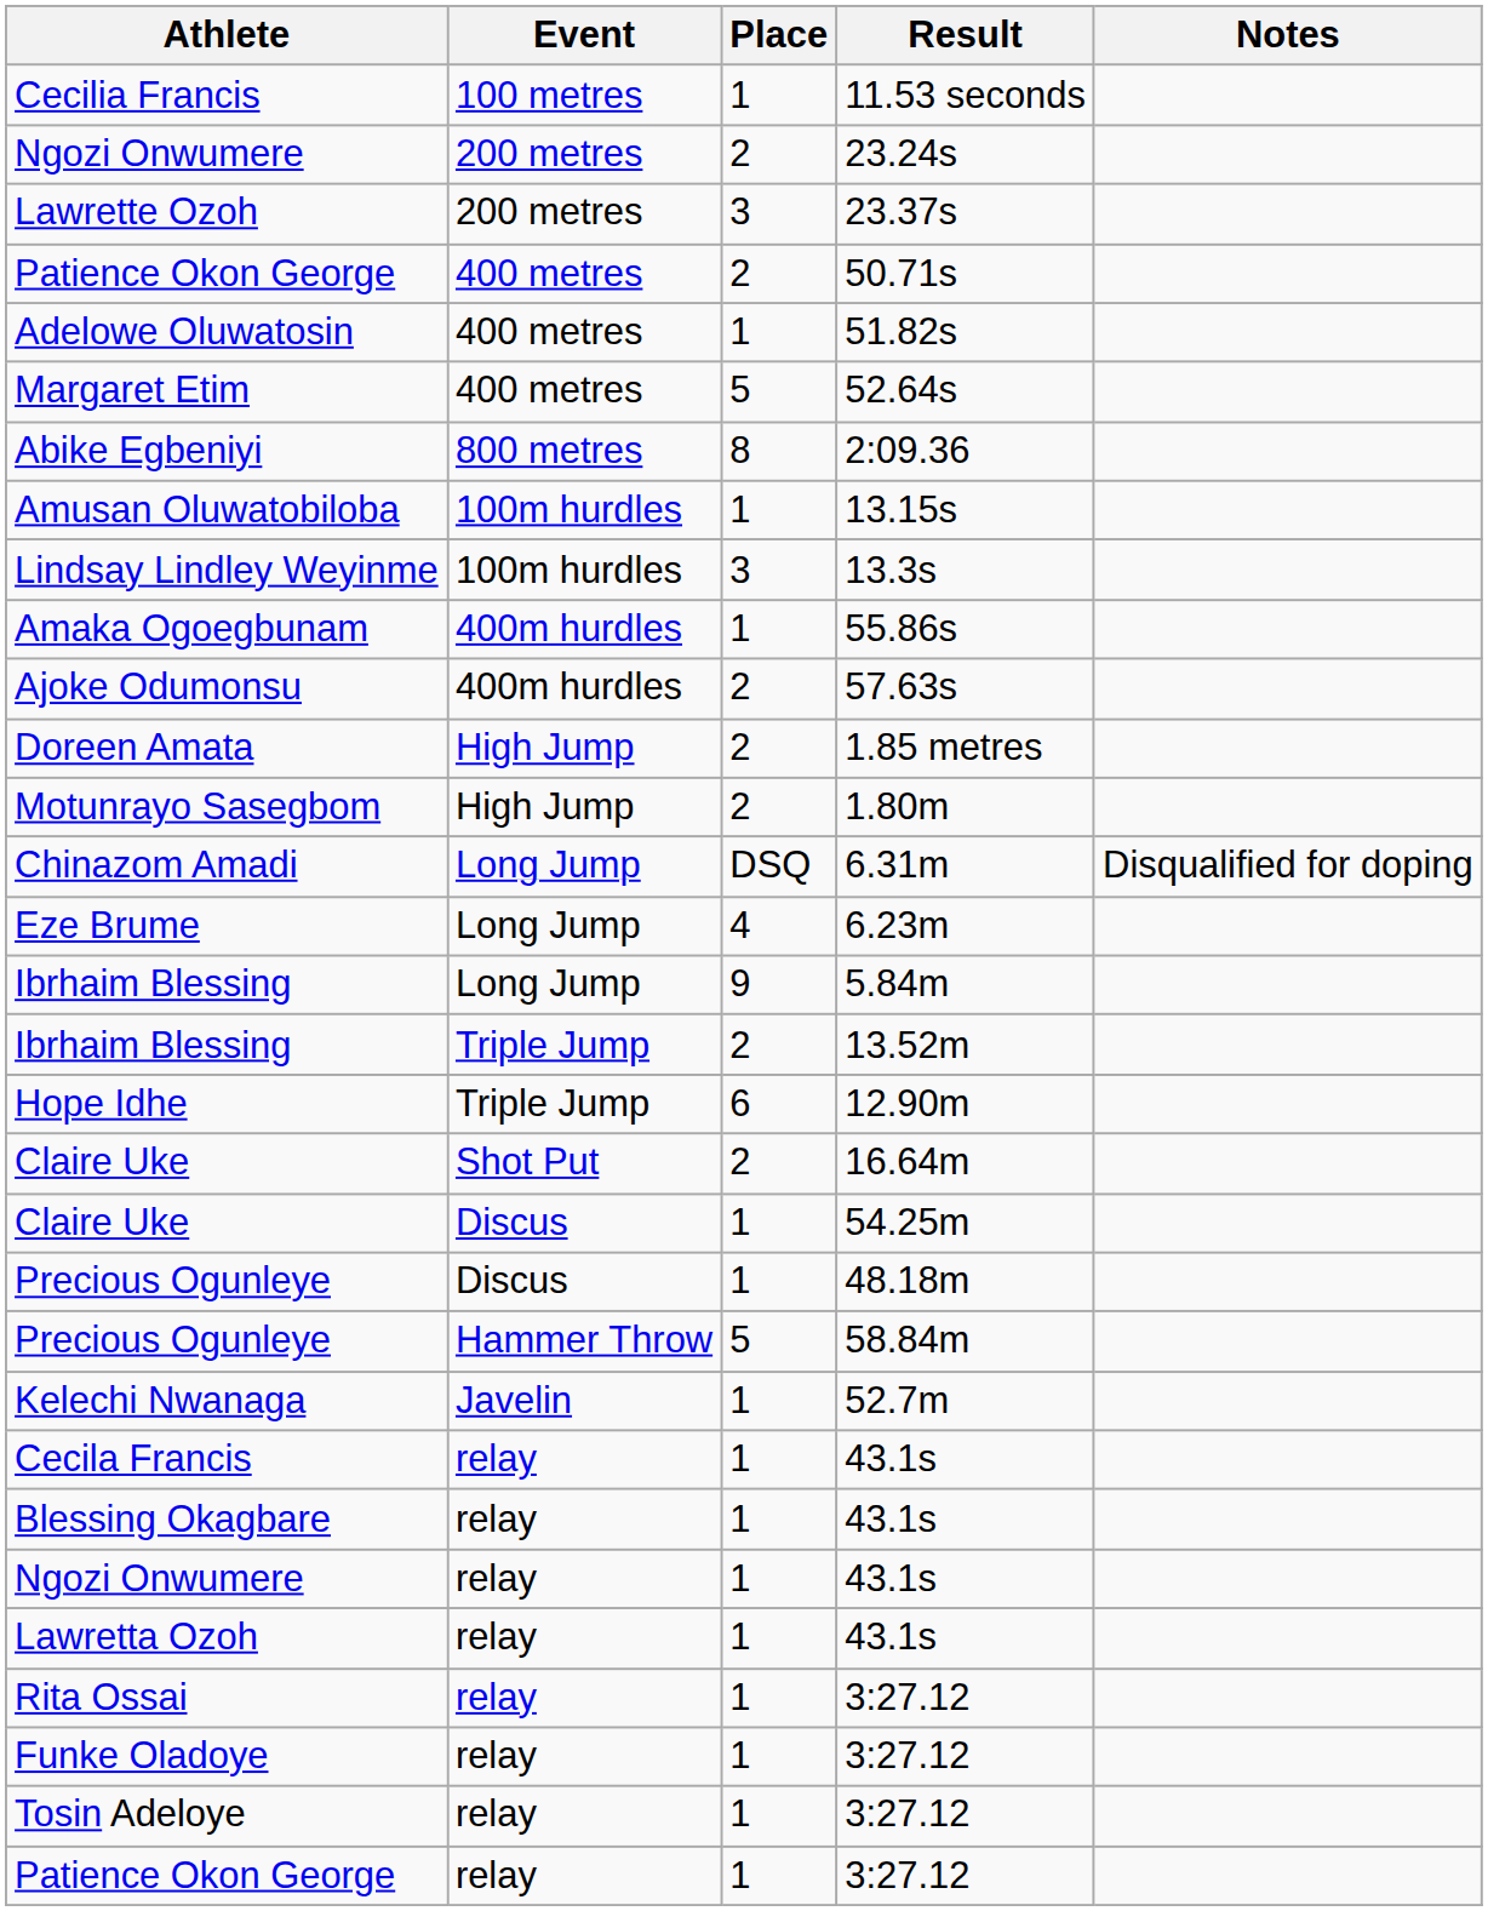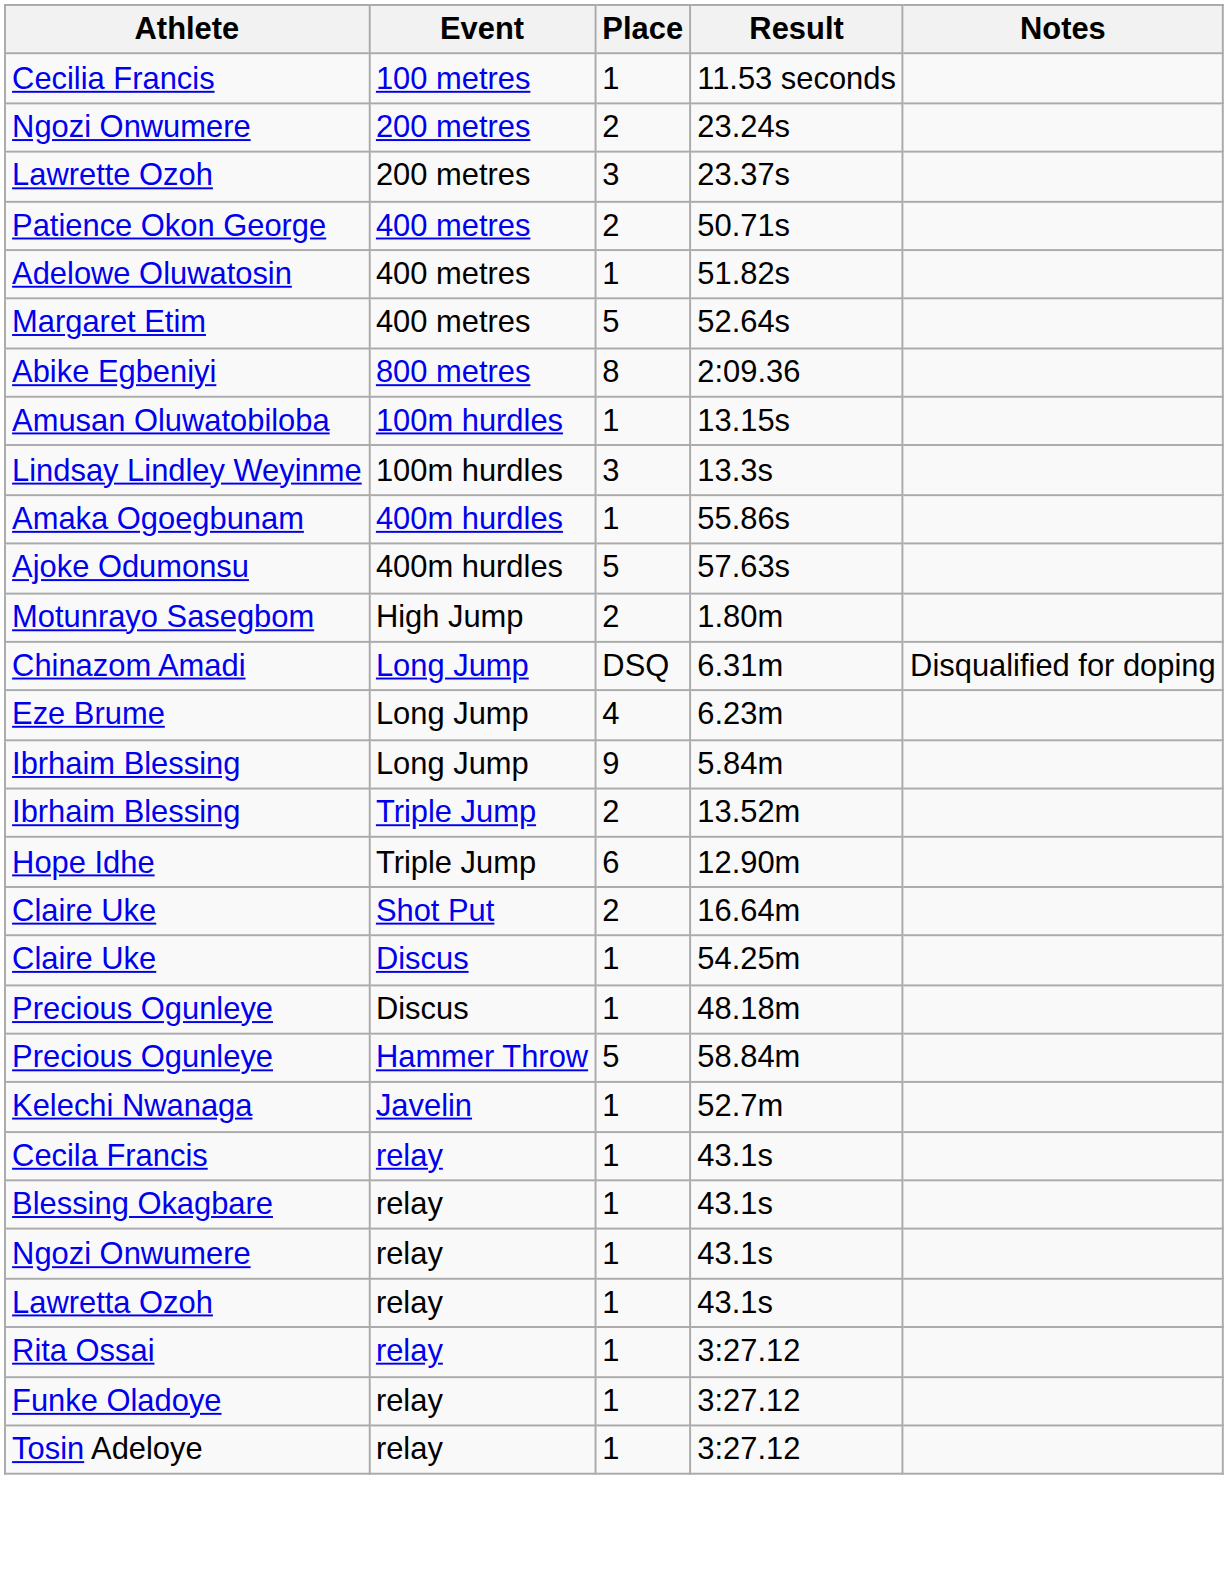 <table class="wikitable sortable">
 <tr>
 <th>Athlete</th>
 <th>Event</th>
 <th>Place</th>
 <th>Result</th>
 <th>Notes</th>
 </tr>
 <tr>
 <td><a href='#'>Cecilia Francis</a></td>
 <td><a href='#'>100 metres</a></td>
 <td>1</td>
 <td>11.53 seconds</td>
 <td></td>
 </tr>
 <tr>
 <td><a href='#'>Ngozi Onwumere</a></td>
 <td><a href='#'>200 metres</a></td>
 <td>2</td>
 <td>23.24s</td>
 <td></td>
 </tr>
 <tr>
 <td><a href='#'>Lawrette Ozoh</a></td>
 <td>200 metres</td>
 <td>3</td>
 <td>23.37s</td>
 <td></td>
 </tr>
 <tr>
 <td><a href='#'>Patience Okon George</a></td>
 <td><a href='#'>400 metres</a></td>
 <td>2</td>
 <td>50.71s</td>
 <td></td>
 </tr>
 <tr>
 <td><a href='#'>Adelowe Oluwatosin</a></td>
 <td>400 metres</td>
 <td>1</td>
 <td>51.82s</td>
 <td></td>
 </tr>
 <tr>
 <td><a href='#'>Margaret Etim</a></td>
 <td>400 metres</td>
 <td>5</td>
 <td>52.64s</td>
 <td></td>
 </tr>
 <tr>
 <td><a href='#'>Abike Egbeniyi</a></td>
 <td><a href='#'>800 metres</a></td>
 <td>8</td>
 <td>2:09.36</td>
 <td></td>
 </tr>
 <tr>
 <td><a href='#'>Amusan Oluwatobiloba</a></td>
 <td><a href='#'>100m hurdles</a></td>
 <td>1</td>
 <td>13.15s</td>
 <td></td>
 </tr>
 <tr>
 <td><a href='#'>Lindsay Lindley Weyinme</a></td>
 <td>100m hurdles</td>
 <td>3</td>
 <td>13.3s</td>
 <td></td>
 </tr>
 <tr>
 <td><a href='#'>Amaka Ogoegbunam</a></td>
 <td><a href='#'>400m hurdles</a></td>
 <td>1</td>
 <td>55.86s</td>
 <td></td>
 </tr>
 <tr>
 <td><a href='#'>Ajoke Odumonsu</a></td>
 <td>400m hurdles</td>
-<td>2</td>
+<td>5</td>
 <td>57.63s</td>
-<td></td>
-</tr>
-<tr>
-<td><a href='#'>Doreen Amata</a></td>
-<td><a href='#'>High Jump</a></td>
-<td>2</td>
-<td>1.85 metres</td>
 <td></td>
 </tr>
 <tr>
 <td><a href='#'>Motunrayo Sasegbom</a></td>
 <td>High Jump</td>
 <td>2</td>
 <td>1.80m</td>
 <td></td>
 </tr>
 <tr>
 <td><a href='#'>Chinazom Amadi</a></td>
 <td><a href='#'>Long Jump</a></td>
 <td>DSQ</td>
 <td>6.31m</td>
 <td>Disqualified for doping</td>
 </tr>
 <tr>
 <td><a href='#'>Eze Brume</a></td>
 <td>Long Jump</td>
 <td>4</td>
 <td>6.23m</td>
 <td></td>
 </tr>
 <tr>
 <td><a href='#'>Ibrhaim Blessing</a></td>
 <td>Long Jump</td>
 <td>9</td>
 <td>5.84m</td>
 <td></td>
 </tr>
 <tr>
 <td><a href='#'>Ibrhaim Blessing</a></td>
 <td><a href='#'>Triple Jump</a></td>
 <td>2</td>
 <td>13.52m</td>
 <td></td>
 </tr>
 <tr>
 <td><a href='#'>Hope Idhe</a></td>
 <td>Triple Jump</td>
 <td>6</td>
 <td>12.90m</td>
 <td></td>
 </tr>
 <tr>
 <td><a href='#'>Claire Uke</a></td>
 <td><a href='#'>Shot Put</a></td>
 <td>2</td>
 <td>16.64m</td>
 <td></td>
 </tr>
 <tr>
 <td><a href='#'>Claire Uke</a></td>
 <td><a href='#'>Discus</a></td>
 <td>1</td>
 <td>54.25m</td>
 <td></td>
 </tr>
 <tr>
 <td><a href='#'>Precious Ogunleye</a></td>
 <td>Discus</td>
 <td>1</td>
 <td>48.18m</td>
 <td></td>
 </tr>
 <tr>
 <td><a href='#'>Precious Ogunleye</a></td>
 <td><a href='#'>Hammer Throw</a></td>
 <td>5</td>
 <td>58.84m</td>
 <td></td>
 </tr>
 <tr>
 <td><a href='#'>Kelechi Nwanaga</a></td>
 <td><a href='#'>Javelin</a></td>
 <td>1</td>
 <td>52.7m</td>
 <td></td>
 </tr>
 <tr>
 <td><a href='#'>Cecila Francis</a></td>
 <td><a href='#'> relay</a></td>
 <td>1</td>
 <td>43.1s</td>
 <td></td>
 </tr>
 <tr>
 <td><a href='#'>Blessing Okagbare</a></td>
 <td> relay</td>
 <td>1</td>
 <td>43.1s</td>
 <td></td>
 </tr>
 <tr>
 <td><a href='#'>Ngozi Onwumere</a></td>
 <td> relay</td>
 <td>1</td>
 <td>43.1s</td>
 <td></td>
 </tr>
 <tr>
 <td><a href='#'>Lawretta Ozoh</a></td>
 <td> relay</td>
 <td>1</td>
 <td>43.1s</td>
 <td></td>
 </tr>
 <tr>
 <td><a href='#'>Rita Ossai</a></td>
 <td><a href='#'> relay</a></td>
 <td>1</td>
 <td>3:27.12</td>
 <td></td>
 </tr>
 <tr>
 <td><a href='#'>Funke Oladoye</a></td>
 <td> relay</td>
 <td>1</td>
 <td>3:27.12</td>
 <td></td>
 </tr>
 <tr>
 <td><a href='#'>Tosin</a> Adeloye</td>
 <td> relay</td>
 <td>1</td>
 <td>3:27.12</td>
 <td></td>
 </tr>
-<tr>
-<td><a href='#'>Patience Okon George</a></td>
-<td> relay</td>
-<td>1</td>
-<td>3:27.12</td>
-<td></td>
-</tr>
 </table>
